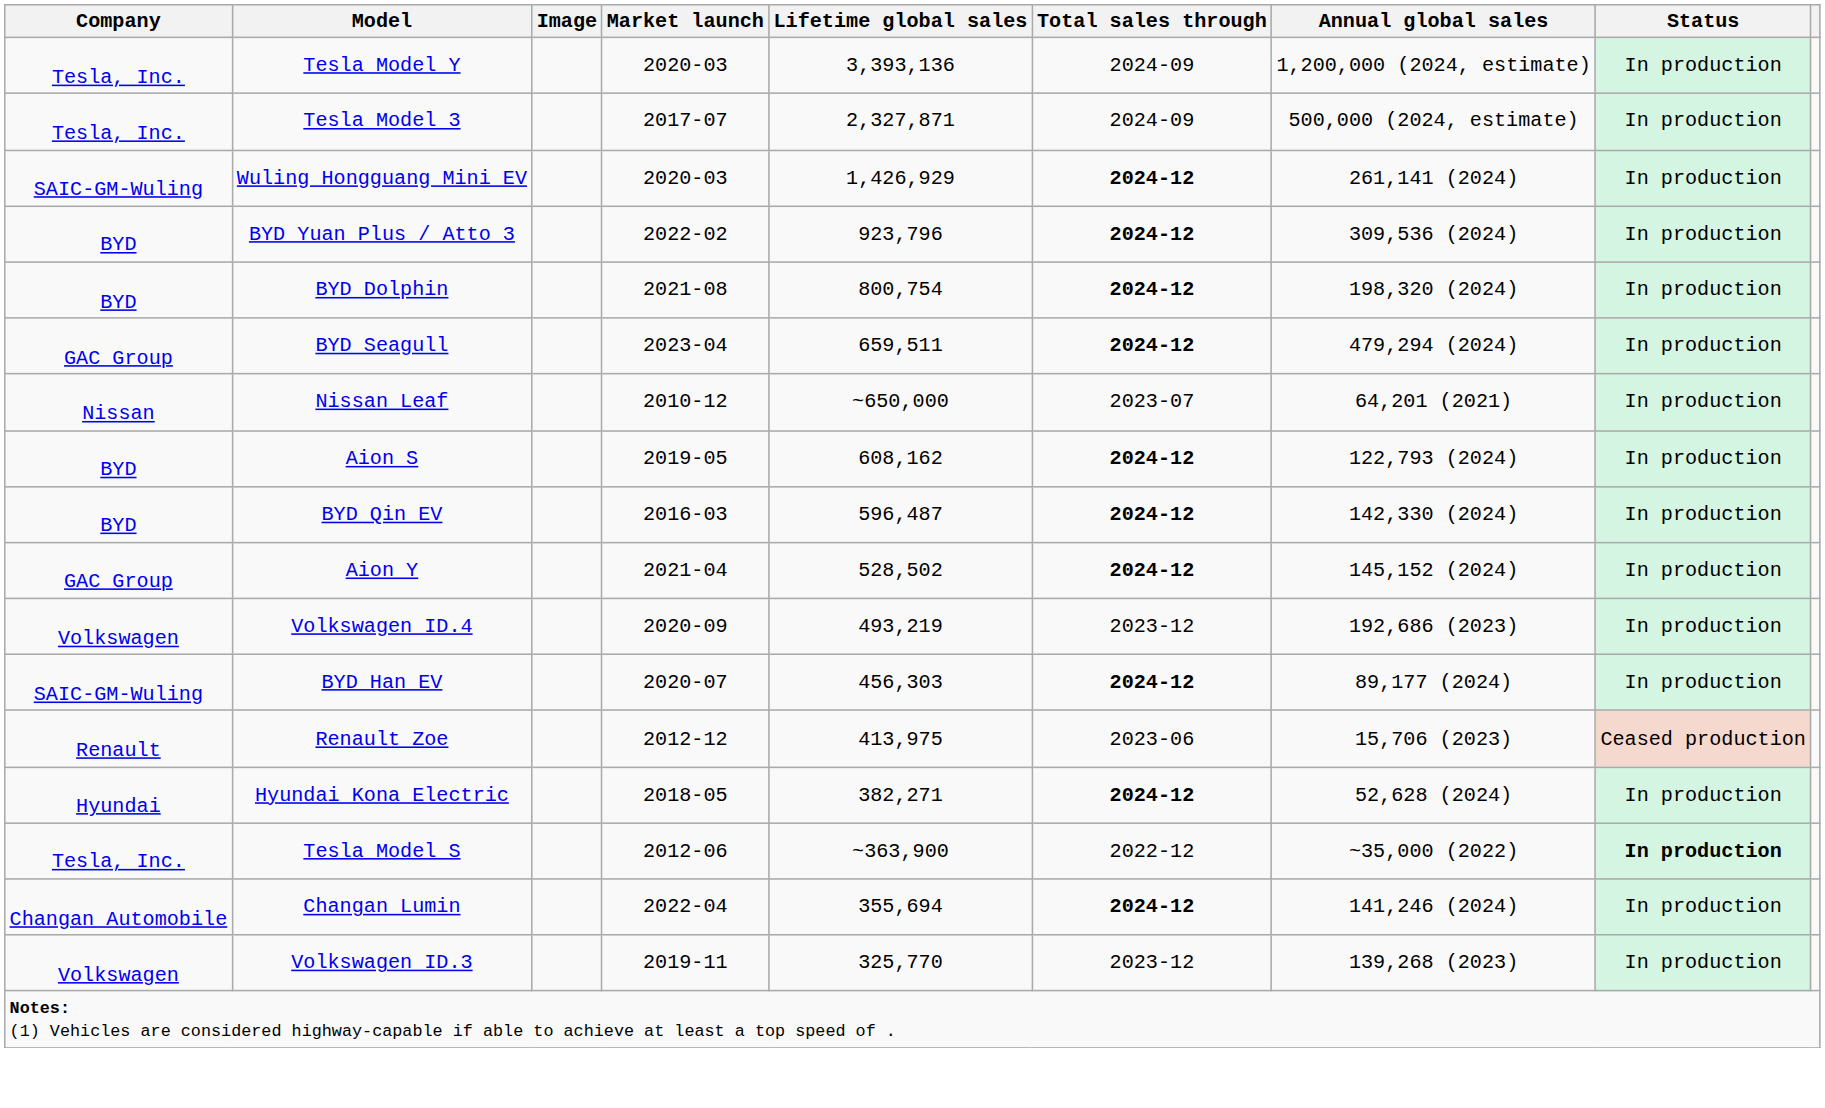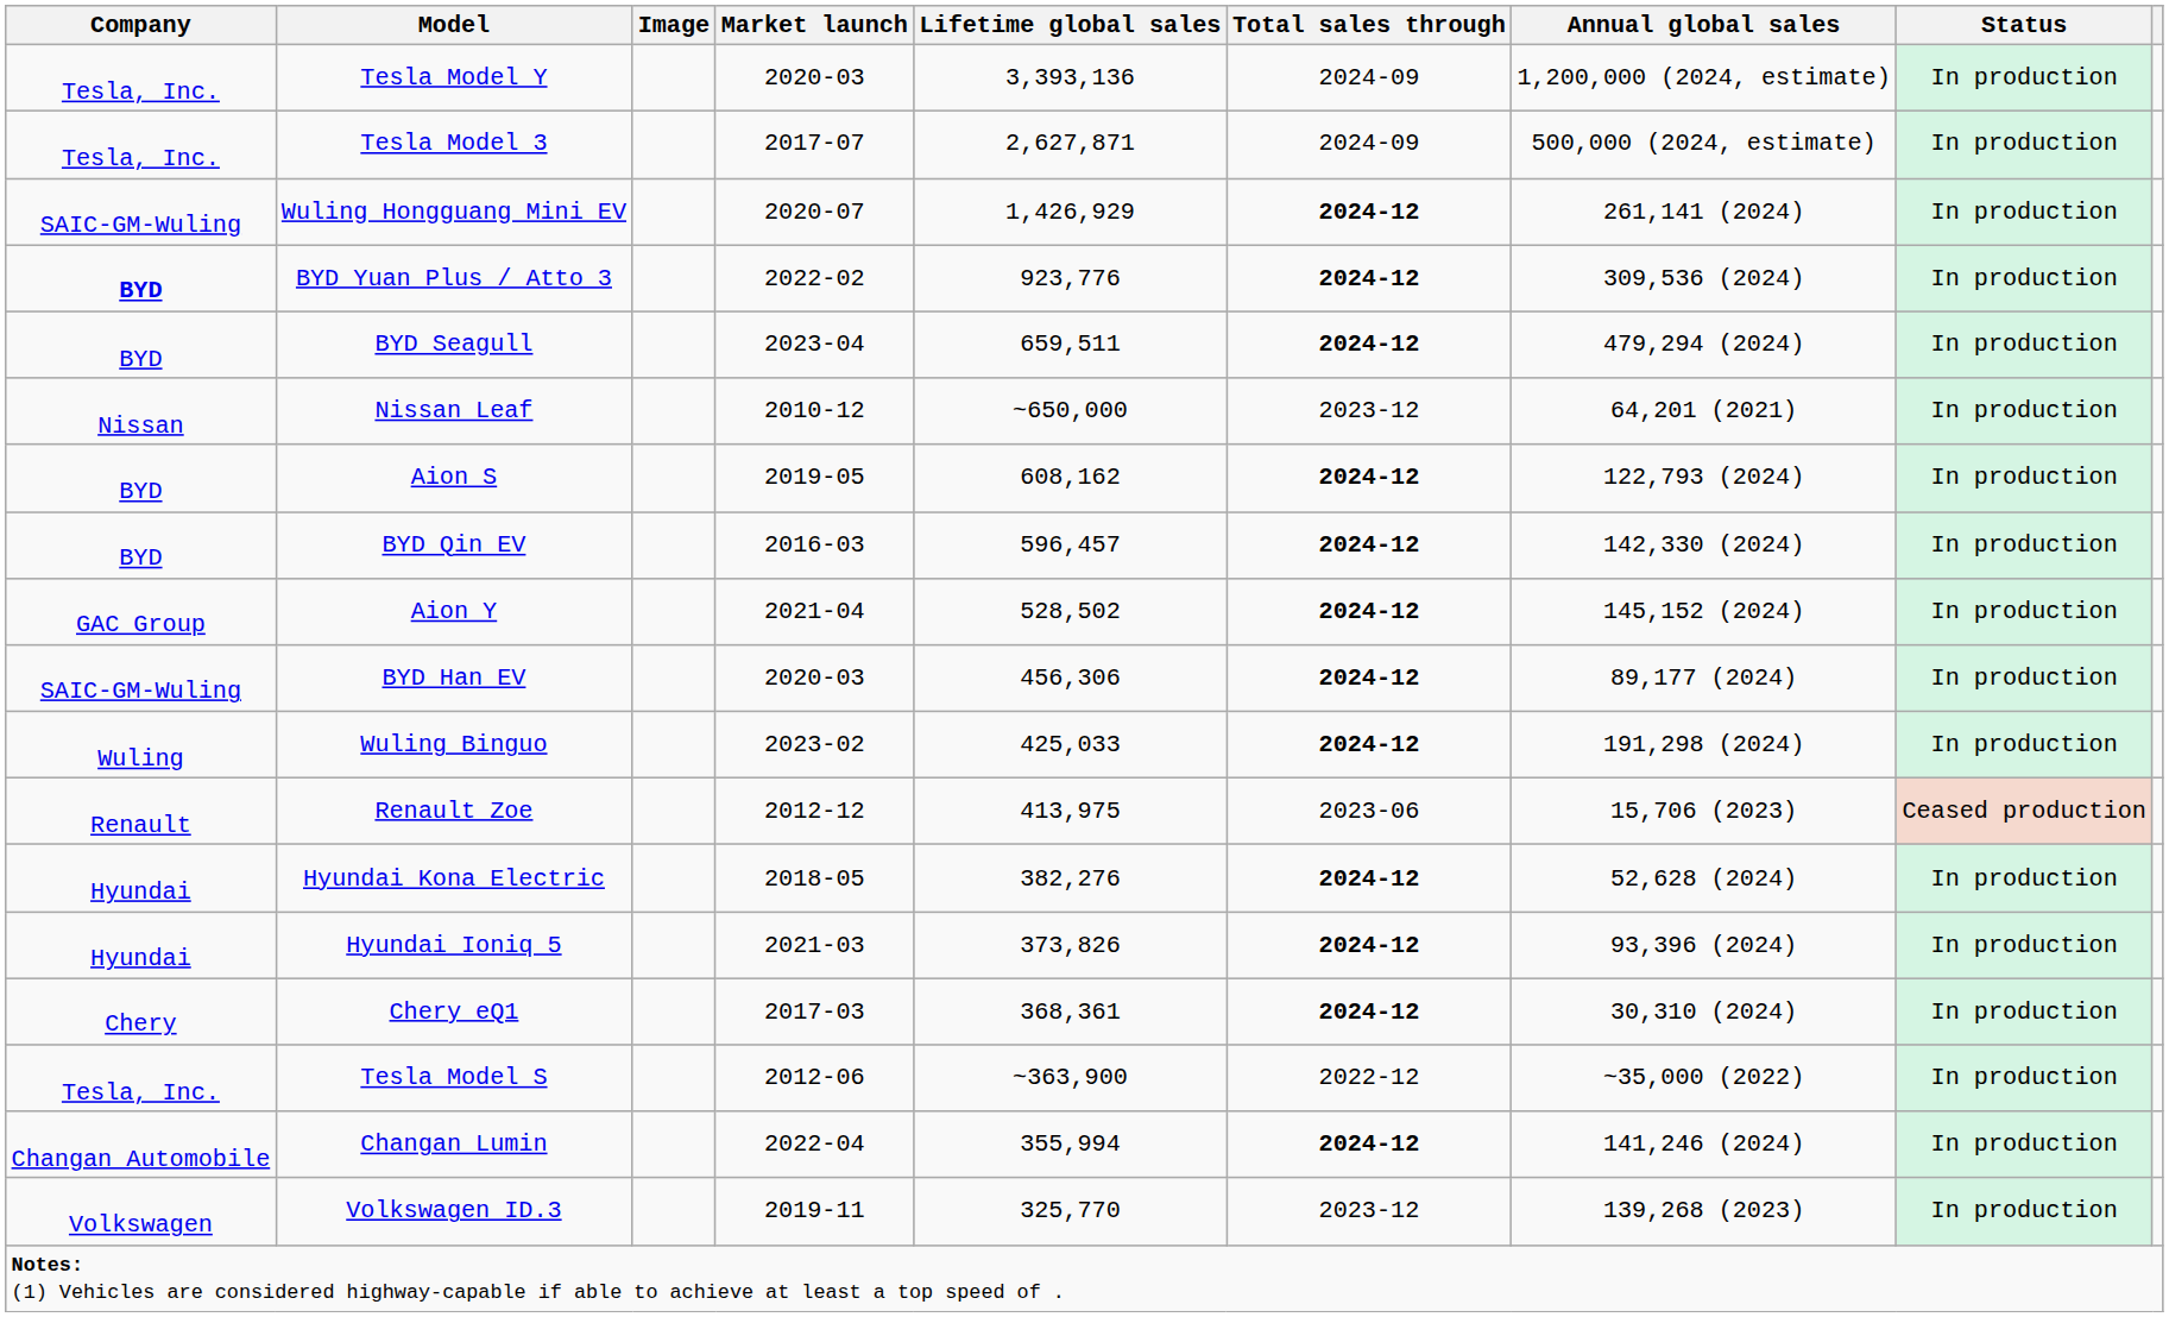 <table class="wikitable sortable mw-collapsible plainrowheaders" id="Top_BEV_models">
 <tr>
 <th scope="col">Company</th>
 <th scope="col">Model</th>
 <th scope="col" class="unsortable">Image</th>
 <th scope="col">Market launch</th>
 <th scope="col">Lifetime global sales</th>
 <th scope="col">Total sales through</th>
 <th scope="col">Annual global sales</th>
 <th>Status</th>
 <th scope="col" class="unsortable"></th>
 </tr>
 <tr align="center">
 <td><br> <a href='#'>Tesla, Inc.</a></td>
 <td><a href='#'>Tesla Model Y</a></td>
 <td align="left"></td>
 <td>2020-03</td>
 <td data-sort-value="1840,000">3,393,136</td>
 <td>2024-09</td>
 <td>1,200,000 (2024, estimate)</td>
 <td style="background: #D5F5E3">In production</td>
 <td align="left"></td>
 </tr>
 <tr align=center>
 <td> <br><a href='#'>Tesla, Inc.</a></td>
 <td><a href='#'>Tesla Model 3</a></td>
 <td align="left"></td>
 <td>2017-07</td>
-<td data-sort-value="2060,000">2,327,871</td>
+<td data-sort-value="2060,000">2,627,871</td>
 <td>2024-09</td>
 <td>500,000 (2024, estimate)</td>
 <td style="background: #D5F5E3">In production</td>
 <td align="left"></td>
 </tr>
 <tr align=center>
 <td> <br><a href='#'>SAIC-GM-Wuling</a></td>
 <td><a href='#'>Wuling Hongguang Mini EV</a></td>
 <td align="left"></td>
-<td>2020-03</td>
+<td>2020-07</td>
 <td data-sort-value="1097,872">1,426,929</td>
 <td><strong>2024-12</strong></td>
 <td>261,141 (2024)</td>
 <td style="background: #D5F5E3">In production</td>
 <td align="left"></td>
 </tr>
 <tr align="center">
-<td> <br><a href='#'>BYD</a></td>
+<td><strong> <br><a href='#'>BYD</a></strong></td>
 <td><a href='#'>BYD Yuan Plus / Atto 3</a></td>
 <td align="left"></td>
 <td>2022-02</td>
-<td>923,796</td>
+<td>923,776</td>
 <td><strong>2024-12</strong></td>
 <td>309,536 (2024)</td>
 <td style="background: #D5F5E3">In production</td>
 <td align="left"></td>
 </tr>
 <tr align="center">
 <td> <br><a href='#'>BYD</a></td>
-<td><a href='#'>BYD Dolphin</a></td>
-<td align="left"></td>
-<td>2021-08</td>
-<td>800,754</td>
-<td><strong>2024-12</strong></td>
-<td>198,320 (2024)</td>
-<td style="background: #D5F5E3">In production</td>
-<td align="left"></td>
-</tr>
-<tr align="center">
-<td><br> <a href='#'>GAC Group</a></td>
 <td><a href='#'>BYD Seagull</a></td>
 <td align="left"></td>
 <td>2023-04</td>
 <td>659,511</td>
 <td><strong>2024-12</strong></td>
 <td>479,294 (2024)</td>
 <td style="background: #D5F5E3">In production</td>
 <td align="left"></td>
 </tr>
 <tr align=center>
 <td> <br><a href='#'>Nissan</a></td>
 <td><a href='#'>Nissan Leaf</a></td>
 <td align="left"></td>
 <td>2010-12</td>
 <td data-sort-value="650,000">~650,000</td>
-<td>2023-07</td>
+<td>2023-12</td>
 <td>64,201 (2021)</td>
 <td style="background: #D5F5E3">In production</td>
 <td align="left"></td>
 </tr>
 <tr align="center">
 <td> <br><a href='#'>BYD</a></td>
 <td><a href='#'>Aion S</a></td>
 <td align="left"></td>
 <td>2019-05</td>
 <td>608,162</td>
 <td><strong>2024-12</strong></td>
 <td>122,793 (2024)</td>
 <td style="background: #D5F5E3">In production</td>
 <td align="left"></td>
 </tr>
 <tr align="center">
 <td> <br><a href='#'>BYD</a></td>
 <td><a href='#'>BYD Qin EV</a></td>
 <td align="left"></td>
 <td>2016-03</td>
-<td>596,487</td>
+<td>596,457</td>
 <td><strong>2024-12</strong></td>
 <td>142,330 (2024)</td>
 <td style="background: #D5F5E3">In production</td>
 <td align="left"></td>
 </tr>
 <tr align="center">
 <td><br> <a href='#'>GAC Group</a></td>
 <td><a href='#'>Aion Y</a></td>
 <td align="left"></td>
 <td>2021-04</td>
 <td>528,502</td>
 <td><strong>2024-12</strong></td>
 <td>145,152 (2024)</td>
 <td style="background: #D5F5E3">In production</td>
 <td align="left"></td>
 </tr>
 <tr align="center">
-<td><br> <a href='#'>Volkswagen</a></td>
-<td><a href='#'>Volkswagen ID.4</a></td>
-<td></td>
-<td>2020-09</td>
-<td>493,219</td>
-<td>2023-12</td>
-<td>192,686 (2023)</td>
+<td> <br><a href='#'>SAIC-GM-Wuling</a></td>
+<td><a href='#'>BYD Han EV</a></td>
+<td align="left"></td>
+<td>2020-03</td>
+<td>456,306</td>
+<td><strong>2024-12</strong></td>
+<td>89,177 (2024)</td>
 <td style="background: #D5F5E3">In production</td>
 <td align="left"></td>
 </tr>
 <tr align="center">
-<td> <br><a href='#'>SAIC-GM-Wuling</a></td>
-<td><a href='#'>BYD Han EV</a></td>
-<td align="left"></td>
-<td>2020-07</td>
-<td>456,303</td>
+<td><br><a href='#'>Wuling</a></td>
+<td><a href='#'>Wuling Binguo</a></td>
+<td></td>
+<td>2023-02</td>
+<td>425,033</td>
 <td><strong>2024-12</strong></td>
-<td>89,177 (2024)</td>
+<td>191,298 (2024)</td>
 <td style="background: #D5F5E3">In production</td>
 <td align="left"></td>
 </tr>
 <tr align=center>
 <td> <br> <a href='#'>Renault</a></td>
 <td><a href='#'>Renault Zoe</a></td>
 <td align="left"></td>
 <td>2012-12</td>
 <td>413,975</td>
 <td>2023-06</td>
 <td>15,706 (2023)</td>
 <td style="background: #F5D9CE">Ceased production</td>
 <td align="left"></td>
 </tr>
 <tr align="center">
 <td> <br><a href='#'>Hyundai</a></td>
 <td><a href='#'>Hyundai Kona Electric</a></td>
 <td align="left"></td>
 <td>2018-05</td>
-<td>382,271</td>
+<td>382,276</td>
 <td><strong>2024-12</strong></td>
 <td>52,628 (2024)</td>
+<td style="background: #D5F5E3">In production</td>
+<td align="left"></td>
+</tr>
+<tr align="center">
+<td> <br><a href='#'>Hyundai</a></td>
+<td><a href='#'>Hyundai Ioniq 5</a></td>
+<td></td>
+<td>2021-03</td>
+<td>373,826</td>
+<td><strong>2024-12</strong></td>
+<td>93,396 (2024)</td>
+<td style="background: #D5F5E3">In production</td>
+<td align="left"></td>
+</tr>
+<tr align="center">
+<td><br><a href='#'>Chery</a></td>
+<td><a href='#'>Chery eQ1</a></td>
+<td align="left"></td>
+<td>2017-03</td>
+<td>368,361</td>
+<td><strong>2024-12</strong></td>
+<td>30,310 (2024)</td>
 <td style="background: #D5F5E3">In production</td>
 <td align="left"></td>
 </tr>
 <tr align=center>
 <td><br> <a href='#'>Tesla, Inc.</a></td>
 <td><a href='#'>Tesla Model S</a></td>
 <td align="left"></td>
 <td>2012-06</td>
 <td data-sort-value="363,900">~363,900</td>
 <td>2022-12</td>
 <td data-sort-value="35,000">~35,000 (2022)</td>
-<td style="background: #D5F5E3"><strong>In production</strong></td>
+<td style="background: #D5F5E3">In production</td>
 <td align="left"></td>
 </tr>
 <tr align=center>
 <td><br><a href='#'>Changan Automobile</a></td>
 <td><a href='#'>Changan Lumin</a></td>
 <td></td>
 <td>2022-04</td>
-<td>355,694</td>
+<td>355,994</td>
 <td><strong>2024-12</strong></td>
 <td>141,246 (2024)</td>
 <td style="background: #D5F5E3">In production</td>
 <td></td>
 </tr>
 <tr align=center>
 <td><br> <a href='#'>Volkswagen</a></td>
 <td><a href='#'>Volkswagen ID.3</a></td>
 <td align="left"></td>
 <td>2019-11</td>
 <td>325,770</td>
 <td>2023-12</td>
 <td>139,268 (2023)</td>
 <td style="background: #D5F5E3">In production</td>
 <td align="left"></td>
 </tr>
 <tr class="sortbottom">
 <td colspan="9"><small><strong>Notes:</strong> <br>(1) Vehicles are considered highway-capable if able to achieve at least a top speed of .</small></td>
 </tr>
 </table>
